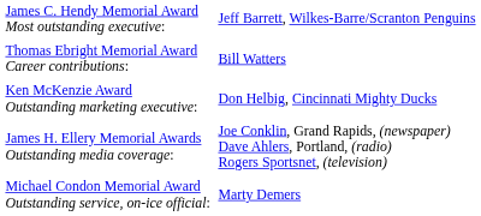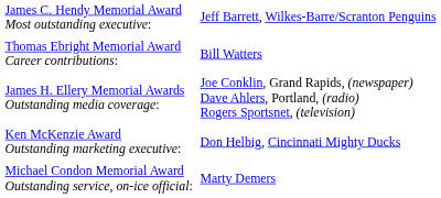 <table cellpadding="3" cellspacing="3">
 <tr>
 <td><a href='#'>James C. Hendy Memorial Award</a><br><em>Most outstanding executive</em>:</td>
 <td><a href='#'>Jeff Barrett</a>, <a href='#'>Wilkes-Barre/Scranton Penguins</a></td>
 </tr>
 <tr>
 <td><a href='#'>Thomas Ebright Memorial Award</a><br><em>Career contributions</em>:</td>
 <td><a href='#'>Bill Watters</a></td>
 </tr>
 <tr>
+<td><a href='#'>James H. Ellery Memorial Awards</a> <br><em>Outstanding media coverage</em>:</td>
+<td><a href='#'>Joe Conklin</a>, Grand Rapids, <em>(newspaper)</em><br><a href='#'>Dave Ahlers</a>, Portland, <em>(radio)</em><br><a href='#'>Rogers Sportsnet</a>, <em>(television)</em></td>
+</tr>
+<tr>
 <td><a href='#'>Ken McKenzie Award</a><br><em>Outstanding marketing executive</em>:</td>
 <td><a href='#'>Don Helbig</a>, <a href='#'>Cincinnati Mighty Ducks</a></td>
-</tr>
-<tr>
-<td><a href='#'>James H. Ellery Memorial Awards</a> <br><em>Outstanding media coverage</em>:</td>
-<td><a href='#'>Joe Conklin</a>, Grand Rapids, <em>(newspaper)</em><br><a href='#'>Dave Ahlers</a>, Portland, <em>(radio)</em><br><a href='#'>Rogers Sportsnet</a>, <em>(television)</em></td>
 </tr>
 <tr>
 <td><a href='#'>Michael Condon Memorial Award</a><br><em>Outstanding service, on-ice official</em>:</td>
 <td><a href='#'>Marty Demers</a></td>
 </tr>
 </table>
